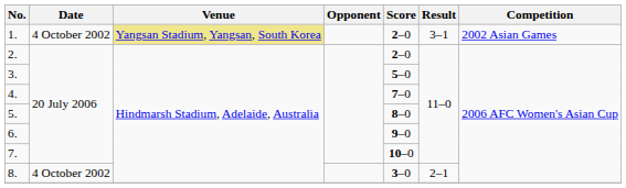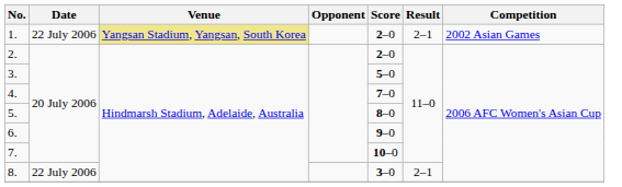 <table class="wikitable">
 <tr>
 <th>No.</th>
 <th>Date</th>
 <th>Venue</th>
 <th>Opponent</th>
 <th>Score</th>
 <th>Result</th>
 <th>Competition</th>
 </tr>
 <tr>
 <td>1.</td>
-<td>4 October 2002</td>
+<td>22 July 2006</td>
 <td style="background: khaki;"><a href='#'>Yangsan Stadium</a>, <a href='#'>Yangsan</a>, <a href='#'>South Korea</a></td>
 <td></td>
 <td align=center><strong>2</strong>–0</td>
-<td align=center>3–1</td>
+<td align=center>2–1</td>
 <td><a href='#'>2002 Asian Games</a></td>
 </tr>
 <tr>
 <td>2.</td>
 <td rowspan=6>20 July 2006</td>
 <td rowspan=7><a href='#'>Hindmarsh Stadium</a>, <a href='#'>Adelaide</a>, <a href='#'>Australia</a></td>
 <td rowspan=6></td>
 <td align=center><strong>2</strong>–0</td>
 <td rowspan=6 align=center>11–0</td>
 <td rowspan=7><a href='#'>2006 AFC Women's Asian Cup</a></td>
 </tr>
 <tr>
 <td>3.</td>
 <td align=center><strong>5</strong>–0</td>
 </tr>
 <tr>
 <td>4.</td>
 <td align=center><strong>7</strong>–0</td>
 </tr>
 <tr>
 <td>5.</td>
 <td align=center><strong>8</strong>–0</td>
 </tr>
 <tr>
 <td>6.</td>
 <td align=center><strong>9</strong>–0</td>
 </tr>
 <tr>
 <td>7.</td>
 <td align=center><strong>10</strong>–0</td>
 </tr>
 <tr>
 <td>8.</td>
-<td>4 October 2002</td>
+<td>22 July 2006</td>
 <td></td>
 <td align=center><strong>3</strong>–0</td>
 <td align=center>2–1</td>
 </tr>
 <tr>
 </tr>
 </table>
